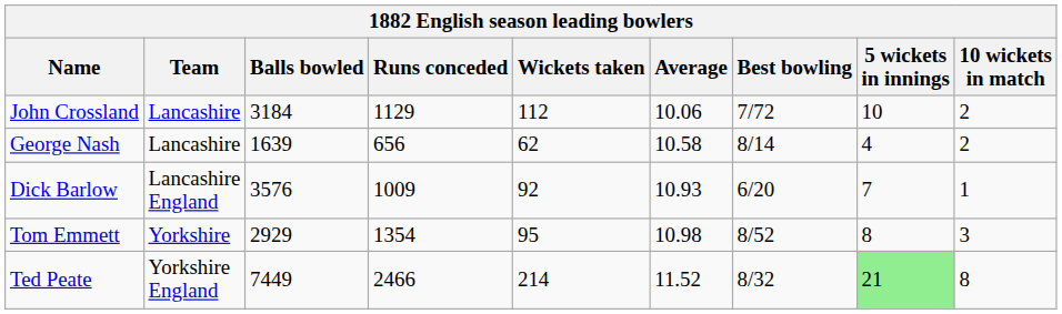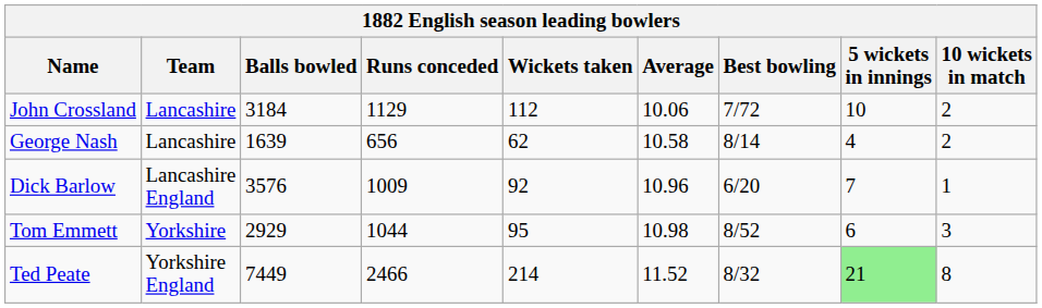 <table class="wikitable">
 <tr>
 <th bgcolor="#efefef" colspan="9">1882 English season leading bowlers</th>
 </tr>
 <tr bgcolor="#efefef">
 <th>Name</th>
 <th>Team</th>
 <th>Balls bowled</th>
 <th>Runs conceded</th>
 <th>Wickets taken</th>
 <th>Average</th>
 <th>Best bowling</th>
 <th>5 wickets<br>in innings</th>
 <th>10 wickets<br>in match</th>
 </tr>
 <tr>
 <td><a href='#'>John Crossland</a></td>
 <td><a href='#'>Lancashire</a></td>
 <td>3184</td>
 <td>1129</td>
 <td>112</td>
 <td>10.06</td>
 <td>7/72</td>
 <td>10</td>
 <td>2</td>
 </tr>
 <tr>
 <td><a href='#'>George Nash</a></td>
 <td>Lancashire</td>
 <td>1639</td>
 <td>656</td>
 <td>62</td>
 <td>10.58</td>
 <td>8/14</td>
 <td>4</td>
 <td>2</td>
 </tr>
 <tr>
 <td><a href='#'>Dick Barlow</a></td>
 <td>Lancashire<br><a href='#'>England</a></td>
 <td>3576</td>
 <td>1009</td>
 <td>92</td>
-<td>10.93</td>
+<td>10.96</td>
 <td>6/20</td>
 <td>7</td>
 <td>1</td>
 </tr>
 <tr>
 <td><a href='#'>Tom Emmett</a></td>
 <td><a href='#'>Yorkshire</a></td>
 <td>2929</td>
-<td>1354</td>
+<td>1044</td>
 <td>95</td>
 <td>10.98</td>
 <td>8/52</td>
-<td>8</td>
+<td>6</td>
 <td>3</td>
 </tr>
 <tr>
 <td><a href='#'>Ted Peate</a></td>
 <td>Yorkshire<br><a href='#'>England</a></td>
 <td>7449</td>
 <td>2466</td>
 <td>214</td>
 <td>11.52</td>
 <td>8/32</td>
 <td style="background: lightgreen;">21</td>
 <td>8</td>
 </tr>
 </table>
